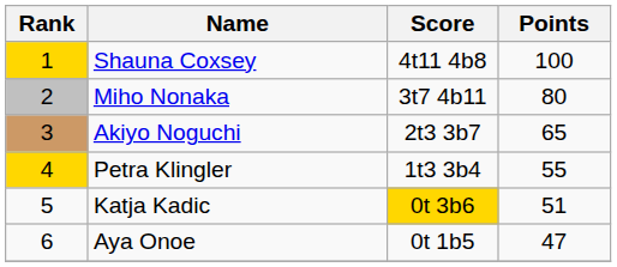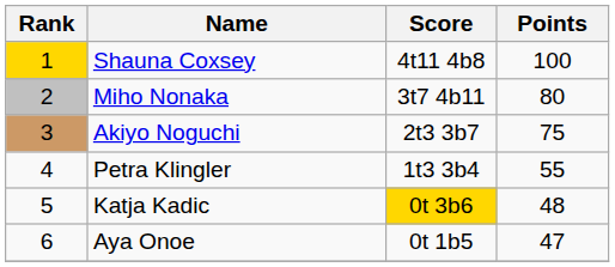 <table class="wikitable">
 <tr>
 <th width = "50">Rank</th>
 <th width = "200">Name</th>
 <th width = "70">Score</th>
 <th width = "70">Points</th>
 </tr>
 <tr>
 <td align="center" style="background: gold">1</td>
 <td> <a href='#'>Shauna Coxsey</a></td>
 <td align="center">4t11 4b8</td>
 <td align="center">100</td>
 </tr>
 <tr>
 <td align="center" style="background: silver">2</td>
 <td> <a href='#'>Miho Nonaka</a></td>
 <td align="center">3t7 4b11</td>
 <td align="center">80</td>
 </tr>
 <tr>
 <td align="center" style="background: #cc9966">3</td>
 <td> <a href='#'>Akiyo Noguchi</a></td>
 <td align="center">2t3 3b7</td>
-<td align="center">65</td>
+<td align="center">75</td>
 </tr>
 <tr>
-<td align="center" style="background: gold;">4</td>
+<td align="center">4</td>
 <td> Petra Klingler</td>
 <td align="center">1t3 3b4</td>
 <td align="center">55</td>
 </tr>
 <tr>
 <td align="center">5</td>
 <td> Katja Kadic</td>
 <td align="center" style="background: gold;">0t 3b6</td>
-<td align="center">51</td>
+<td align="center">48</td>
 </tr>
 <tr>
 <td align="center">6</td>
 <td> Aya Onoe</td>
 <td align="center">0t 1b5</td>
 <td align="center">47</td>
 </tr>
 <tr>
 </tr>
 </table>
